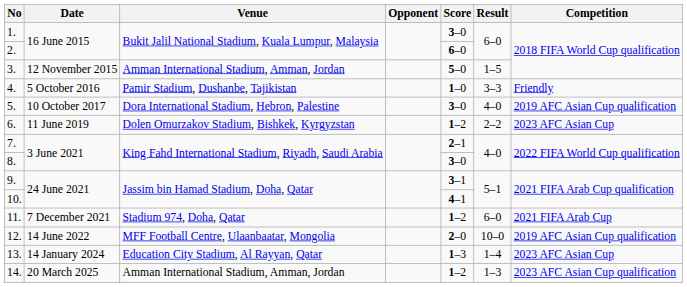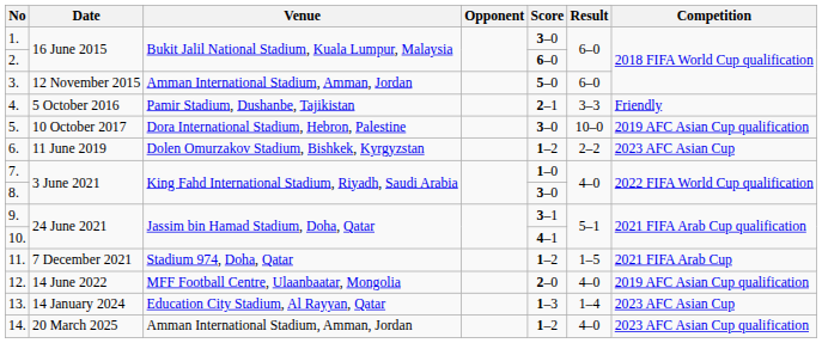 <table class="wikitable" style="font-size:100%;">
 <tr>
 <th>No</th>
 <th>Date</th>
 <th>Venue</th>
 <th>Opponent</th>
 <th>Score</th>
 <th>Result</th>
 <th>Competition</th>
 </tr>
 <tr>
 <td>1.</td>
 <td rowspan=2>16 June 2015</td>
 <td rowspan=2><a href='#'>Bukit Jalil National Stadium</a>, <a href='#'>Kuala Lumpur</a>, <a href='#'>Malaysia</a></td>
 <td rowspan=2></td>
 <td align=center><strong>3</strong>–0</td>
 <td rowspan="2" style="text-align:center">6–0</td>
 <td rowspan=3><a href='#'>2018 FIFA World Cup qualification</a></td>
 </tr>
 <tr>
 <td>2.</td>
 <td align=center><strong>6</strong>–0</td>
 </tr>
 <tr>
 <td>3.</td>
 <td>12 November 2015</td>
 <td><a href='#'>Amman International Stadium</a>, <a href='#'>Amman</a>, <a href='#'>Jordan</a></td>
 <td></td>
 <td align=center><strong>5</strong>–0</td>
-<td align=center>1–5</td>
+<td align=center>6–0</td>
 </tr>
 <tr>
 <td>4.</td>
 <td>5 October 2016</td>
 <td><a href='#'>Pamir Stadium</a>, <a href='#'>Dushanbe</a>, <a href='#'>Tajikistan</a></td>
 <td></td>
-<td align=center><strong>1</strong>–0</td>
+<td align=center><strong>2</strong>–1</td>
 <td align=center>3–3</td>
 <td><a href='#'>Friendly</a></td>
 </tr>
 <tr>
 <td>5.</td>
 <td>10 October 2017</td>
 <td><a href='#'>Dora International Stadium</a>, <a href='#'>Hebron</a>, <a href='#'>Palestine</a></td>
 <td></td>
 <td align=center><strong>3</strong>–0</td>
-<td align=center>4–0</td>
+<td align=center>10–0</td>
 <td><a href='#'>2019 AFC Asian Cup qualification</a></td>
 </tr>
 <tr>
 <td>6.</td>
 <td>11 June 2019</td>
 <td><a href='#'>Dolen Omurzakov Stadium</a>, <a href='#'>Bishkek</a>, <a href='#'>Kyrgyzstan</a></td>
 <td></td>
 <td align=center><strong>1</strong>–2</td>
 <td align=center>2–2</td>
 <td><a href='#'>2023 AFC Asian Cup</a></td>
 </tr>
 <tr>
 <td>7.</td>
 <td rowspan=2>3 June 2021</td>
 <td rowspan=2><a href='#'>King Fahd International Stadium</a>, <a href='#'>Riyadh</a>, <a href='#'>Saudi Arabia</a></td>
 <td rowspan=2></td>
-<td align=center><strong>2</strong>–1</td>
+<td align=center><strong>1</strong>–0</td>
 <td rowspan=2 align=center>4–0</td>
 <td rowspan=2><a href='#'>2022 FIFA World Cup qualification</a></td>
 </tr>
 <tr>
 <td>8.</td>
 <td align=center><strong>3</strong>–0</td>
 </tr>
 <tr>
 <td>9.</td>
 <td rowspan=2>24 June 2021</td>
 <td rowspan=2><a href='#'>Jassim bin Hamad Stadium</a>, <a href='#'>Doha</a>, <a href='#'>Qatar</a></td>
 <td rowspan=2></td>
 <td align=center><strong>3</strong>–1</td>
 <td rowspan="2" align=center>5–1</td>
 <td rowspan=2><a href='#'>2021 FIFA Arab Cup qualification</a></td>
 </tr>
 <tr>
 <td>10.</td>
 <td align=center><strong>4</strong>–1</td>
 </tr>
 <tr>
 <td>11.</td>
 <td>7 December 2021</td>
 <td><a href='#'>Stadium 974</a>, <a href='#'>Doha</a>, <a href='#'>Qatar</a></td>
 <td></td>
 <td align=center><strong>1</strong>–2</td>
-<td align=center>6–0</td>
+<td align=center>1–5</td>
 <td><a href='#'>2021 FIFA Arab Cup</a></td>
 </tr>
 <tr>
 <td>12.</td>
 <td>14 June 2022</td>
 <td><a href='#'>MFF Football Centre</a>, <a href='#'>Ulaanbaatar</a>, <a href='#'>Mongolia</a></td>
 <td></td>
 <td align=center><strong>2</strong>–0</td>
-<td align=center>10–0</td>
+<td align=center>4–0</td>
 <td><a href='#'>2019 AFC Asian Cup qualification</a></td>
 </tr>
 <tr>
 <td>13.</td>
 <td>14 January 2024</td>
 <td><a href='#'>Education City Stadium</a>, <a href='#'>Al Rayyan</a>, <a href='#'>Qatar</a></td>
 <td></td>
 <td align=center><strong>1</strong>–3</td>
 <td align=center>1–4</td>
 <td><a href='#'>2023 AFC Asian Cup</a></td>
 </tr>
 <tr>
 <td>14.</td>
 <td>20 March 2025</td>
 <td>Amman International Stadium, Amman, Jordan</td>
 <td></td>
 <td align=center><strong>1</strong>–2</td>
-<td align=center>1–3</td>
+<td align=center>4–0</td>
 <td><a href='#'>2023 AFC Asian Cup qualification</a></td>
 </tr>
 </table>
